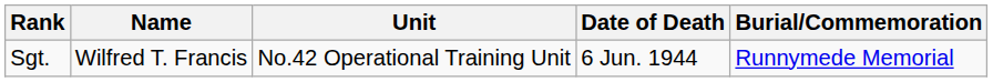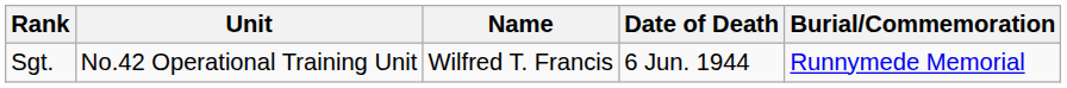 <table class="wikitable">
 <tr>
 <th>Rank</th>
+<th>Unit</th>
 <th>Name</th>
-<th>Unit</th>
 <th>Date of Death</th>
 <th>Burial/Commemoration</th>
 </tr>
 <tr>
 <td>Sgt.</td>
+<td>No.42 Operational Training Unit</td>
 <td>Wilfred T. Francis</td>
-<td>No.42 Operational Training Unit</td>
 <td>6 Jun. 1944</td>
 <td><a href='#'>Runnymede Memorial</a></td>
 </tr>
 </table>
